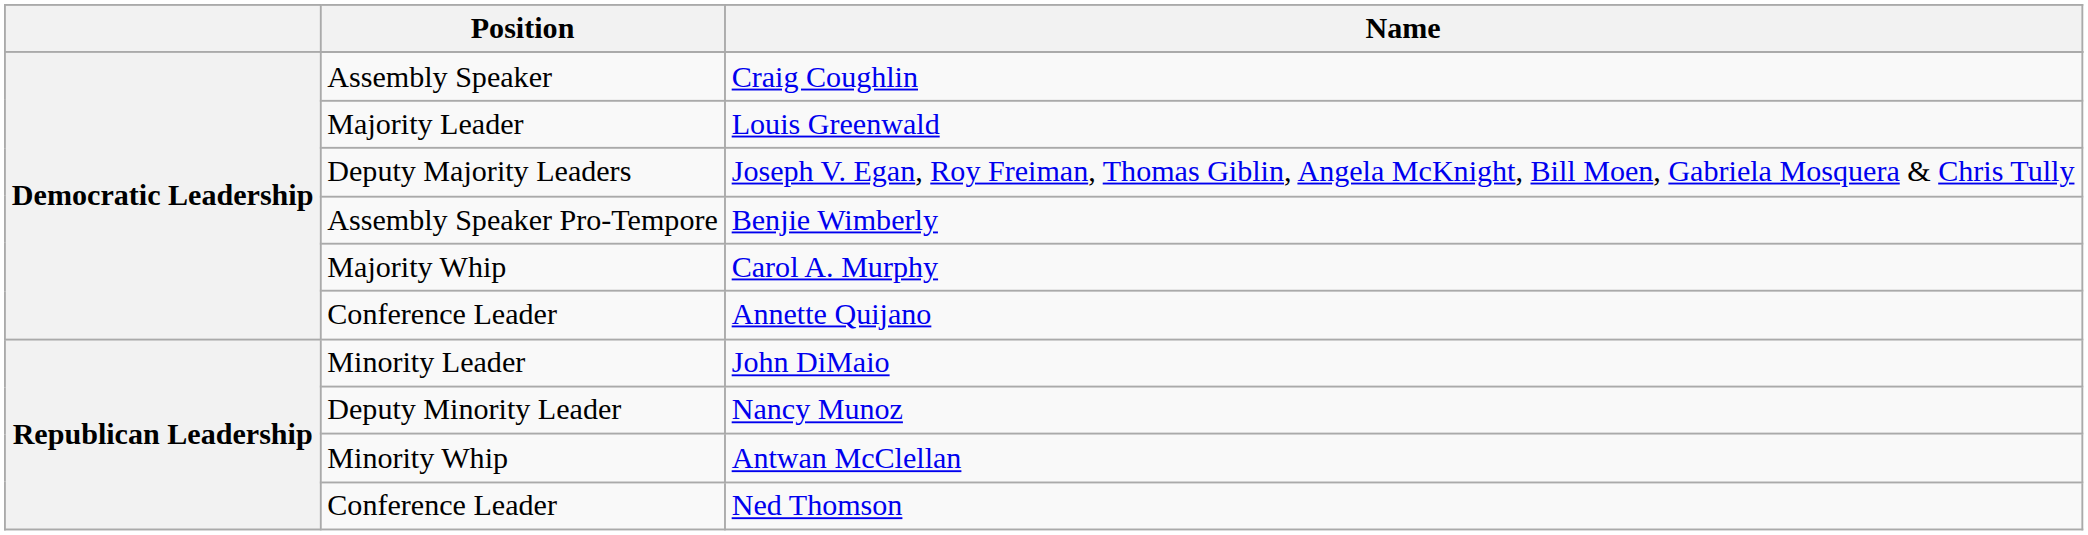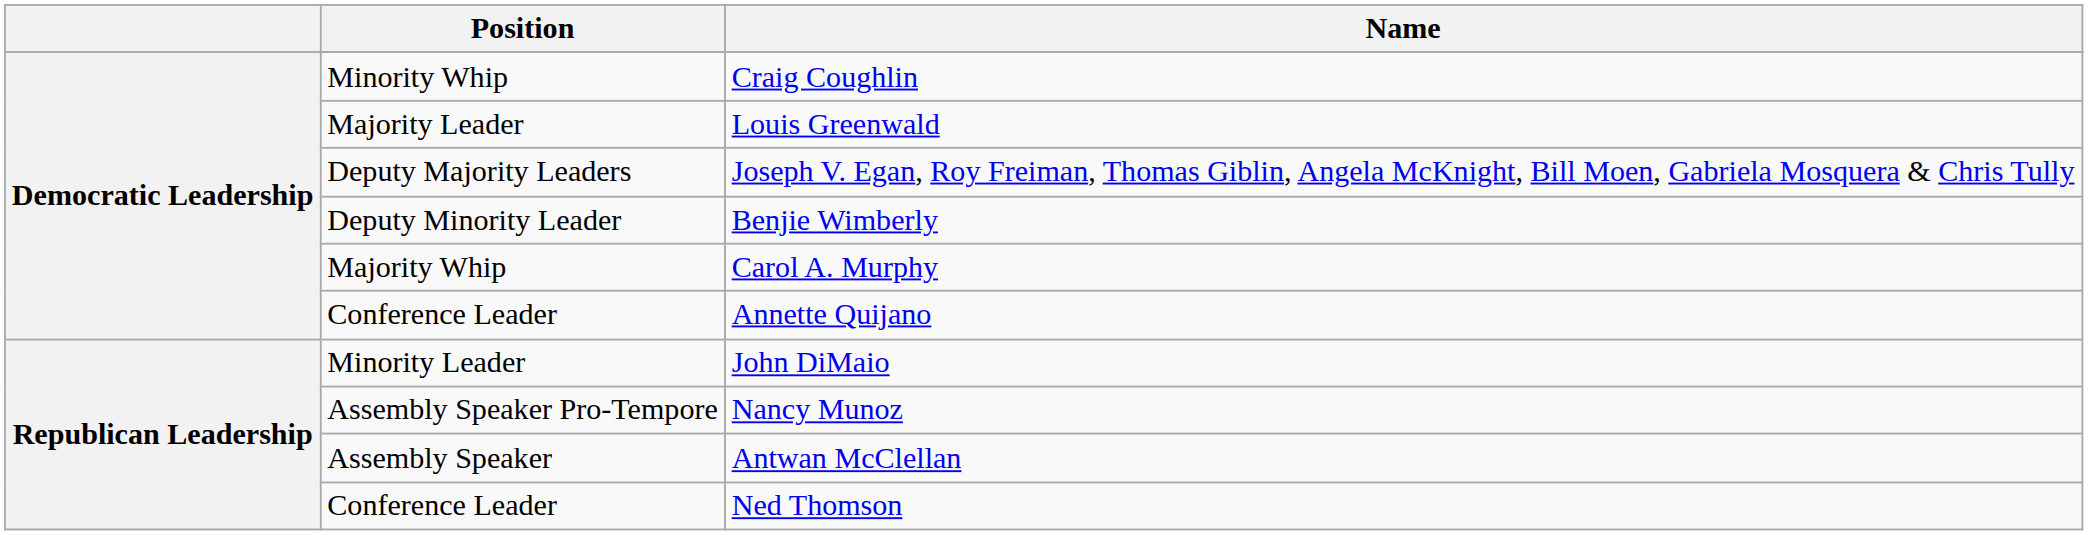 <table class=wikitable>
 <tr>
 <th></th>
 <th>Position</th>
 <th>Name</th>
 </tr>
 <tr>
 <th rowspan=7 >Democratic Leadership</th>
 </tr>
 <tr>
-<td>Assembly Speaker</td>
+<td>Minority Whip</td>
 <td><a href='#'>Craig Coughlin</a></td>
 </tr>
 <tr>
 <td>Majority Leader</td>
 <td><a href='#'>Louis Greenwald</a></td>
 </tr>
 <tr>
 <td>Deputy Majority Leaders</td>
 <td><a href='#'>Joseph V. Egan</a>, <a href='#'>Roy Freiman</a>, <a href='#'>Thomas Giblin</a>, <a href='#'>Angela McKnight</a>, <a href='#'>Bill Moen</a>, <a href='#'>Gabriela Mosquera</a> & <a href='#'>Chris Tully</a></td>
 </tr>
 <tr>
-<td>Assembly Speaker Pro-Tempore</td>
+<td>Deputy Minority Leader</td>
 <td><a href='#'>Benjie Wimberly</a></td>
 </tr>
 <tr>
 <td>Majority Whip</td>
 <td><a href='#'>Carol A. Murphy</a></td>
 </tr>
 <tr>
 <td>Conference Leader</td>
 <td><a href='#'>Annette Quijano</a></td>
 </tr>
 <tr>
 <th rowspan=4 >Republican Leadership</th>
 <td>Minority Leader</td>
 <td><a href='#'>John DiMaio</a></td>
 </tr>
 <tr>
-<td>Deputy Minority Leader</td>
+<td>Assembly Speaker Pro-Tempore</td>
 <td><a href='#'>Nancy Munoz</a></td>
 </tr>
 <tr>
-<td>Minority Whip</td>
+<td>Assembly Speaker</td>
 <td><a href='#'>Antwan McClellan</a></td>
 </tr>
 <tr>
 <td>Conference Leader</td>
 <td><a href='#'>Ned Thomson</a></td>
 </tr>
 </table>
